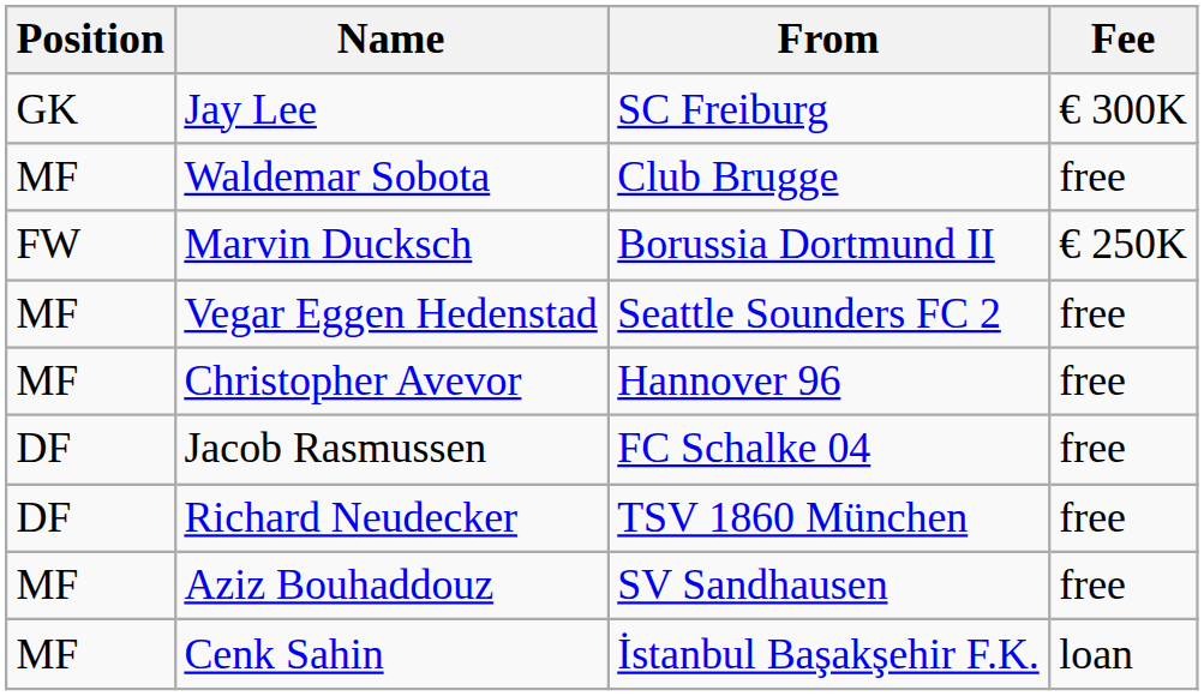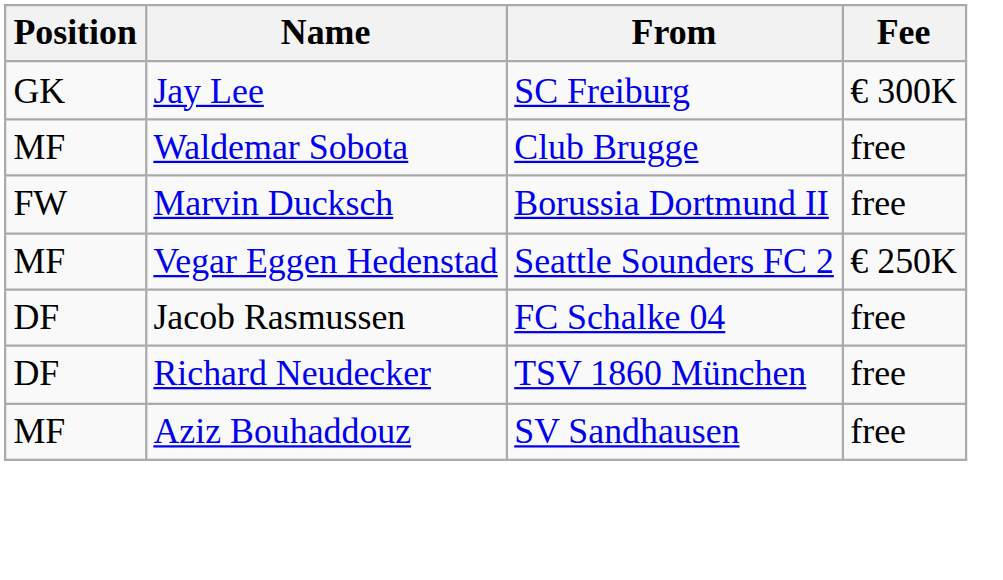 <table class="wikitable">
 <tr>
 <th>Position</th>
 <th>Name</th>
 <th>From</th>
 <th>Fee</th>
 </tr>
 <tr>
 <td>GK</td>
 <td> <a href='#'>Jay Lee</a></td>
 <td> <a href='#'>SC Freiburg</a></td>
 <td>€ 300K</td>
 </tr>
 <tr>
 <td>MF</td>
 <td> <a href='#'>Waldemar Sobota</a></td>
 <td> <a href='#'>Club Brugge</a></td>
 <td>free</td>
 </tr>
 <tr>
 <td>FW</td>
 <td> <a href='#'>Marvin Ducksch</a></td>
 <td> <a href='#'>Borussia Dortmund II</a></td>
-<td>€ 250K</td>
+<td>free</td>
 </tr>
 <tr>
 <td>MF</td>
 <td> <a href='#'>Vegar Eggen Hedenstad</a></td>
 <td> <a href='#'>Seattle Sounders FC 2</a></td>
-<td>free</td>
-</tr>
-<tr>
-<td>MF</td>
-<td> <a href='#'>Christopher Avevor</a></td>
-<td> <a href='#'>Hannover 96</a></td>
-<td>free</td>
+<td>€ 250K</td>
 </tr>
 <tr>
 <td>DF</td>
 <td> Jacob Rasmussen</td>
 <td> <a href='#'>FC Schalke 04</a></td>
 <td>free</td>
 </tr>
 <tr>
 <td>DF</td>
 <td> <a href='#'>Richard Neudecker</a></td>
 <td> <a href='#'>TSV 1860 München</a></td>
 <td>free</td>
 </tr>
 <tr>
 <td>MF</td>
 <td> <a href='#'>Aziz Bouhaddouz</a></td>
 <td> <a href='#'>SV Sandhausen</a></td>
 <td>free</td>
 </tr>
-<tr>
-<td>MF</td>
-<td> <a href='#'>Cenk Sahin</a></td>
-<td> <a href='#'>İstanbul Başakşehir F.K.</a></td>
-<td>loan</td>
-</tr>
 </table>
